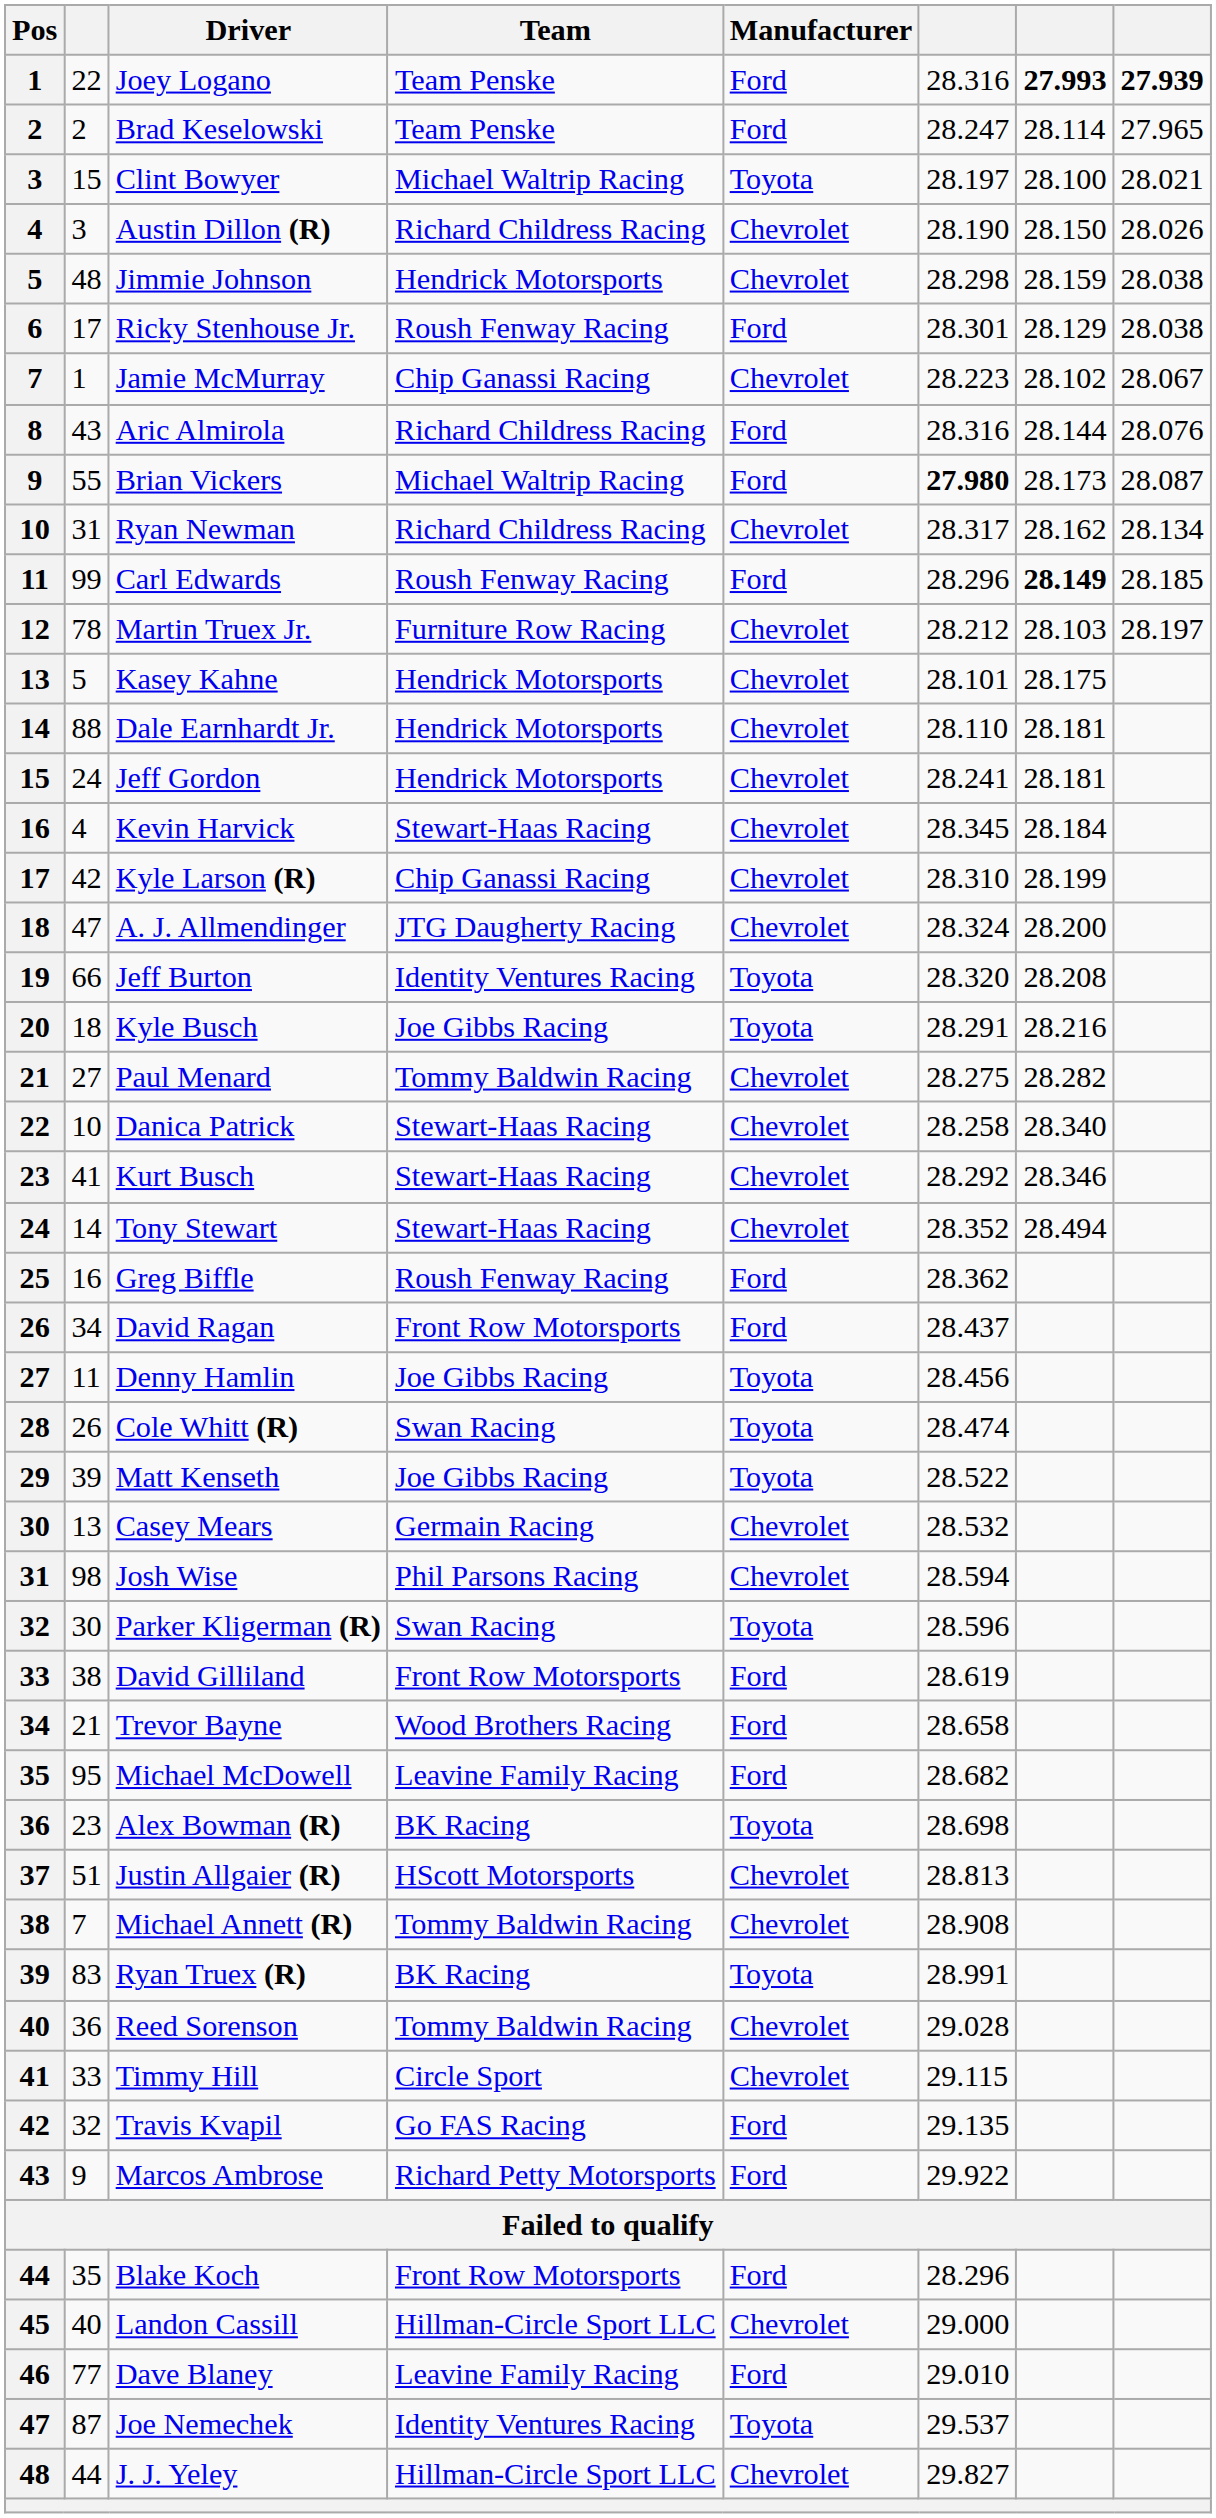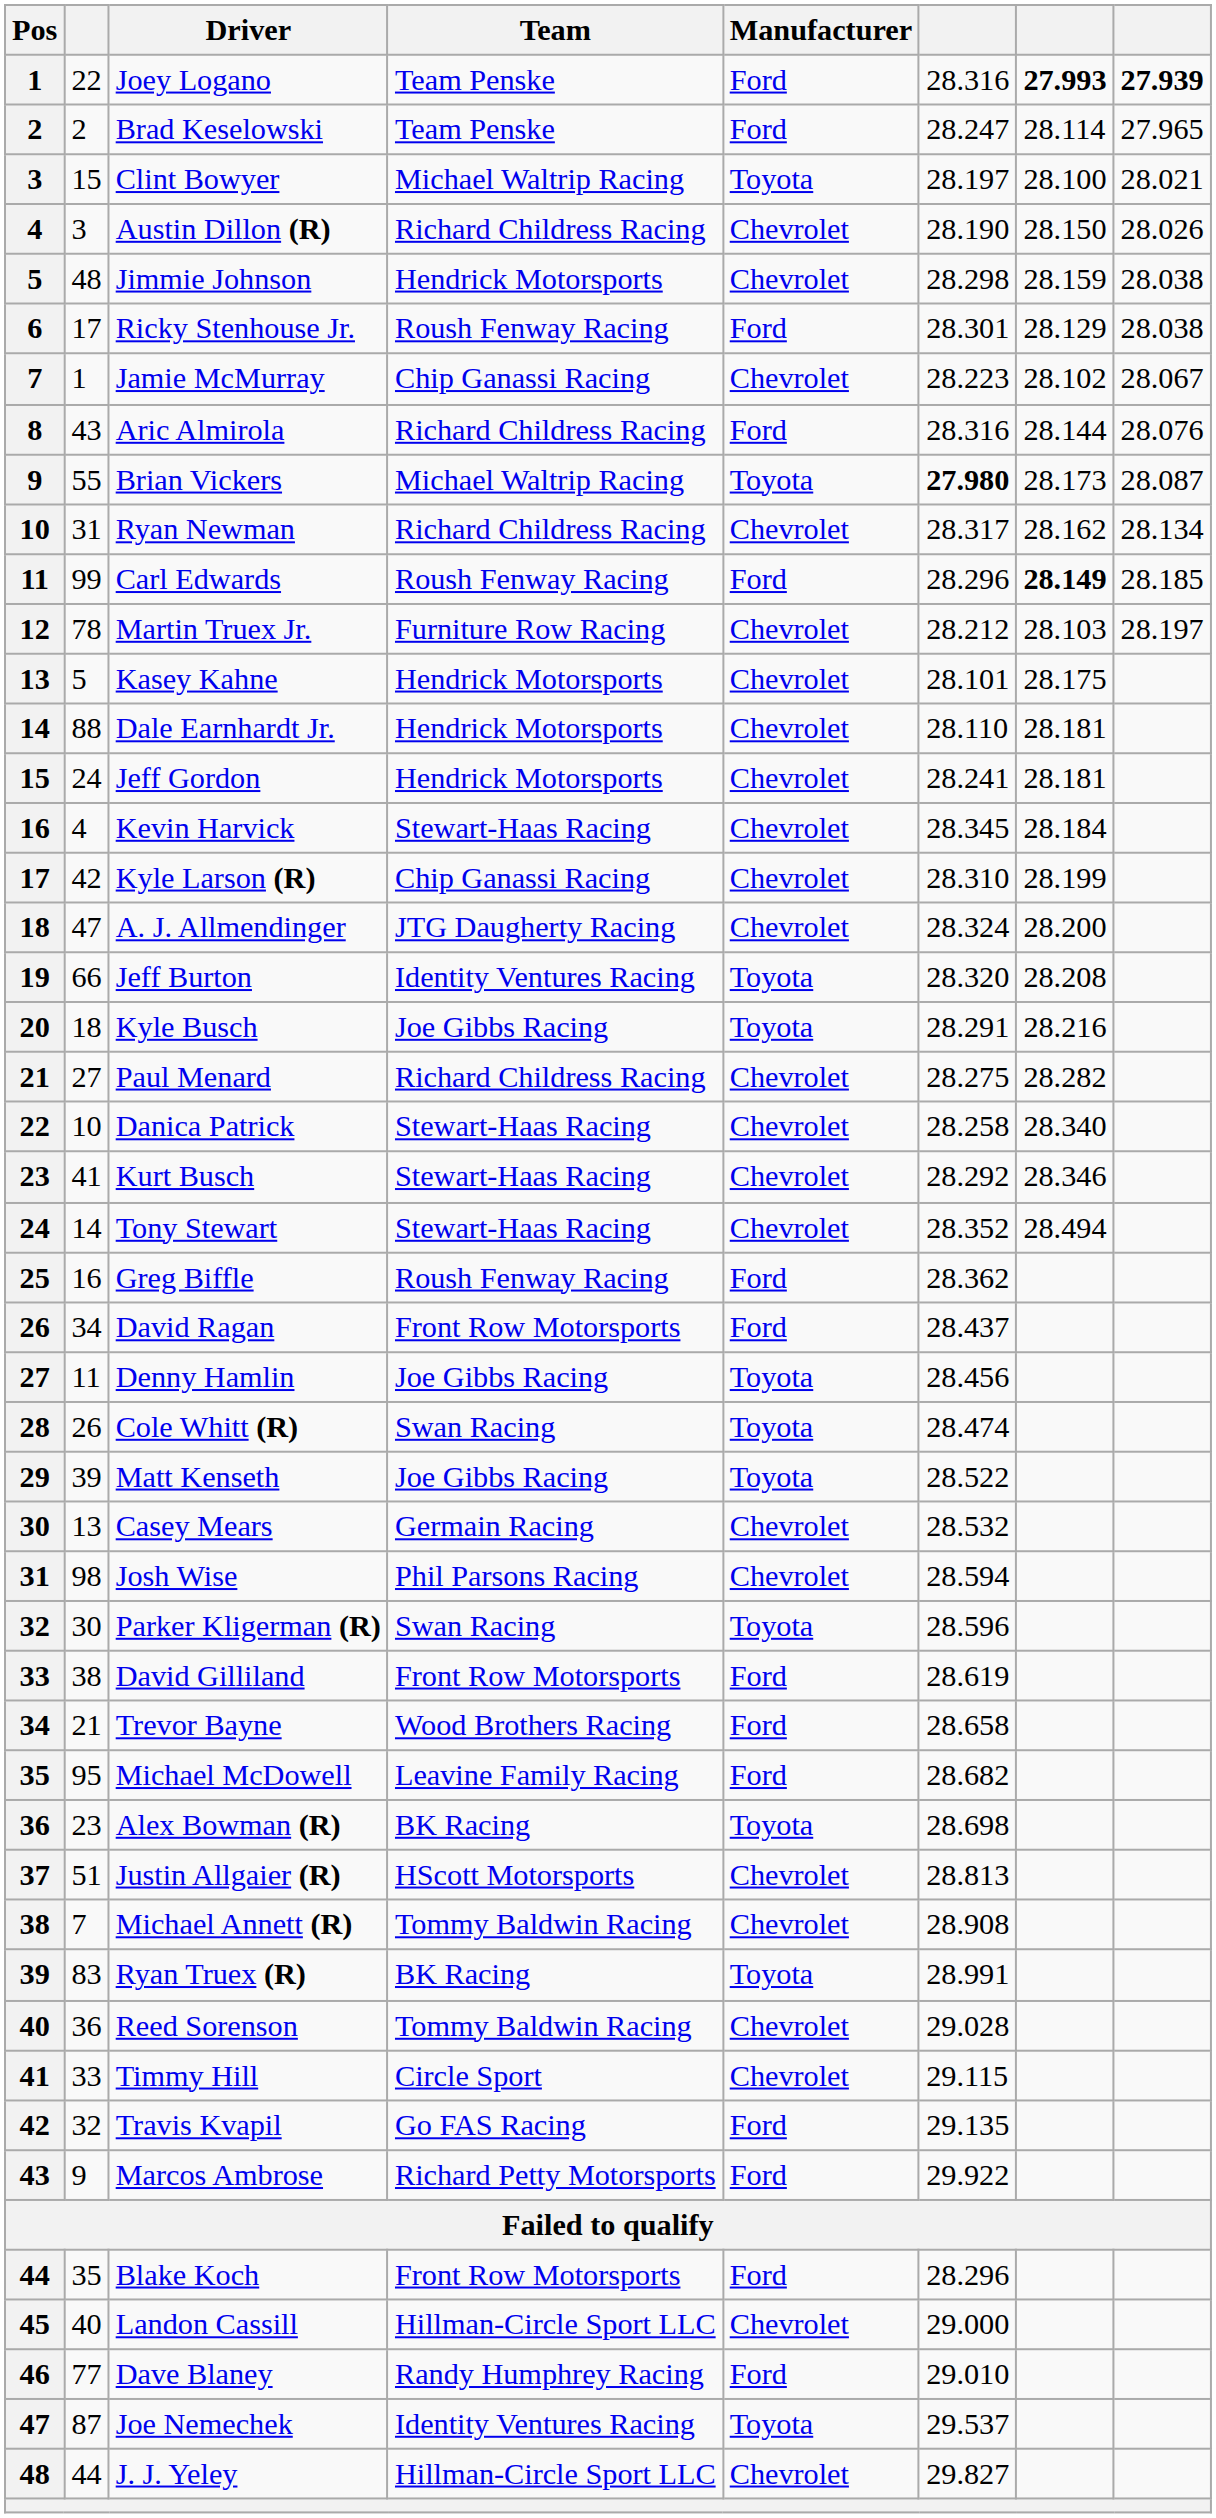 <table class="wikitable" style="font-size:95%">
 <tr>
 <th>Pos</th>
 <th></th>
 <th>Driver</th>
 <th>Team</th>
 <th>Manufacturer</th>
 <th></th>
 <th></th>
 <th></th>
 </tr>
 <tr>
 <th>1</th>
 <td>22</td>
 <td><a href='#'>Joey Logano</a></td>
 <td><a href='#'>Team Penske</a></td>
 <td><a href='#'>Ford</a></td>
 <td>28.316</td>
 <td><strong>27.993</strong></td>
 <td><strong>27.939</strong></td>
 </tr>
 <tr>
 <th>2</th>
 <td>2</td>
 <td><a href='#'>Brad Keselowski</a></td>
 <td><a href='#'>Team Penske</a></td>
 <td><a href='#'>Ford</a></td>
 <td>28.247</td>
 <td>28.114</td>
 <td>27.965</td>
 </tr>
 <tr>
 <th>3</th>
 <td>15</td>
 <td><a href='#'>Clint Bowyer</a></td>
 <td><a href='#'>Michael Waltrip Racing</a></td>
 <td><a href='#'>Toyota</a></td>
 <td>28.197</td>
 <td>28.100</td>
 <td>28.021</td>
 </tr>
 <tr>
 <th>4</th>
 <td>3</td>
 <td><a href='#'>Austin Dillon</a> <strong>(R)</strong></td>
 <td><a href='#'>Richard Childress Racing</a></td>
 <td><a href='#'>Chevrolet</a></td>
 <td>28.190</td>
 <td>28.150</td>
 <td>28.026</td>
 </tr>
 <tr>
 <th>5</th>
 <td>48</td>
 <td><a href='#'>Jimmie Johnson</a></td>
 <td><a href='#'>Hendrick Motorsports</a></td>
 <td><a href='#'>Chevrolet</a></td>
 <td>28.298</td>
 <td>28.159</td>
 <td>28.038</td>
 </tr>
 <tr>
 <th>6</th>
 <td>17</td>
 <td><a href='#'>Ricky Stenhouse Jr.</a></td>
 <td><a href='#'>Roush Fenway Racing</a></td>
 <td><a href='#'>Ford</a></td>
 <td>28.301</td>
 <td>28.129</td>
 <td>28.038</td>
 </tr>
 <tr>
 <th>7</th>
 <td>1</td>
 <td><a href='#'>Jamie McMurray</a></td>
 <td><a href='#'>Chip Ganassi Racing</a></td>
 <td><a href='#'>Chevrolet</a></td>
 <td>28.223</td>
 <td>28.102</td>
 <td>28.067</td>
 </tr>
 <tr>
 <th>8</th>
 <td>43</td>
 <td><a href='#'>Aric Almirola</a></td>
 <td><a href='#'>Richard Childress Racing</a></td>
 <td><a href='#'>Ford</a></td>
 <td>28.316</td>
 <td>28.144</td>
 <td>28.076</td>
 </tr>
 <tr>
 <th>9</th>
 <td>55</td>
 <td><a href='#'>Brian Vickers</a></td>
 <td><a href='#'>Michael Waltrip Racing</a></td>
-<td><a href='#'>Ford</a></td>
+<td><a href='#'>Toyota</a></td>
 <td><strong>27.980</strong></td>
 <td>28.173</td>
 <td>28.087</td>
 </tr>
 <tr>
 <th>10</th>
 <td>31</td>
 <td><a href='#'>Ryan Newman</a></td>
 <td><a href='#'>Richard Childress Racing</a></td>
 <td><a href='#'>Chevrolet</a></td>
 <td>28.317</td>
 <td>28.162</td>
 <td>28.134</td>
 </tr>
 <tr>
 <th>11</th>
 <td>99</td>
 <td><a href='#'>Carl Edwards</a></td>
 <td><a href='#'>Roush Fenway Racing</a></td>
 <td><a href='#'>Ford</a></td>
 <td>28.296</td>
 <td><strong>28.149</strong></td>
 <td>28.185</td>
 </tr>
 <tr>
 <th>12</th>
 <td>78</td>
 <td><a href='#'>Martin Truex Jr.</a></td>
 <td><a href='#'>Furniture Row Racing</a></td>
 <td><a href='#'>Chevrolet</a></td>
 <td>28.212</td>
 <td>28.103</td>
 <td>28.197</td>
 </tr>
 <tr>
 <th>13</th>
 <td>5</td>
 <td><a href='#'>Kasey Kahne</a></td>
 <td><a href='#'>Hendrick Motorsports</a></td>
 <td><a href='#'>Chevrolet</a></td>
 <td>28.101</td>
 <td>28.175</td>
 <td></td>
 </tr>
 <tr>
 <th>14</th>
 <td>88</td>
 <td><a href='#'>Dale Earnhardt Jr.</a></td>
 <td><a href='#'>Hendrick Motorsports</a></td>
 <td><a href='#'>Chevrolet</a></td>
 <td>28.110</td>
 <td>28.181</td>
 <td></td>
 </tr>
 <tr>
 <th>15</th>
 <td>24</td>
 <td><a href='#'>Jeff Gordon</a></td>
 <td><a href='#'>Hendrick Motorsports</a></td>
 <td><a href='#'>Chevrolet</a></td>
 <td>28.241</td>
 <td>28.181</td>
 <td></td>
 </tr>
 <tr>
 <th>16</th>
 <td>4</td>
 <td><a href='#'>Kevin Harvick</a></td>
 <td><a href='#'>Stewart-Haas Racing</a></td>
 <td><a href='#'>Chevrolet</a></td>
 <td>28.345</td>
 <td>28.184</td>
 <td></td>
 </tr>
 <tr>
 <th>17</th>
 <td>42</td>
 <td><a href='#'>Kyle Larson</a> <strong>(R)</strong></td>
 <td><a href='#'>Chip Ganassi Racing</a></td>
 <td><a href='#'>Chevrolet</a></td>
 <td>28.310</td>
 <td>28.199</td>
 <td></td>
 </tr>
 <tr>
 <th>18</th>
 <td>47</td>
 <td><a href='#'>A. J. Allmendinger</a></td>
 <td><a href='#'>JTG Daugherty Racing</a></td>
 <td><a href='#'>Chevrolet</a></td>
 <td>28.324</td>
 <td>28.200</td>
 <td></td>
 </tr>
 <tr>
 <th>19</th>
 <td>66</td>
 <td><a href='#'>Jeff Burton</a></td>
 <td><a href='#'>Identity Ventures Racing</a></td>
 <td><a href='#'>Toyota</a></td>
 <td>28.320</td>
 <td>28.208</td>
 <td></td>
 </tr>
 <tr>
 <th>20</th>
 <td>18</td>
 <td><a href='#'>Kyle Busch</a></td>
 <td><a href='#'>Joe Gibbs Racing</a></td>
 <td><a href='#'>Toyota</a></td>
 <td>28.291</td>
 <td>28.216</td>
 <td></td>
 </tr>
 <tr>
 <th>21</th>
 <td>27</td>
 <td><a href='#'>Paul Menard</a></td>
-<td><a href='#'>Tommy Baldwin Racing</a></td>
+<td><a href='#'>Richard Childress Racing</a></td>
 <td><a href='#'>Chevrolet</a></td>
 <td>28.275</td>
 <td>28.282</td>
 <td></td>
 </tr>
 <tr>
 <th>22</th>
 <td>10</td>
 <td><a href='#'>Danica Patrick</a></td>
 <td><a href='#'>Stewart-Haas Racing</a></td>
 <td><a href='#'>Chevrolet</a></td>
 <td>28.258</td>
 <td>28.340</td>
 <td></td>
 </tr>
 <tr>
 <th>23</th>
 <td>41</td>
 <td><a href='#'>Kurt Busch</a></td>
 <td><a href='#'>Stewart-Haas Racing</a></td>
 <td><a href='#'>Chevrolet</a></td>
 <td>28.292</td>
 <td>28.346</td>
 <td></td>
 </tr>
 <tr>
 <th>24</th>
 <td>14</td>
 <td><a href='#'>Tony Stewart</a></td>
 <td><a href='#'>Stewart-Haas Racing</a></td>
 <td><a href='#'>Chevrolet</a></td>
 <td>28.352</td>
 <td>28.494</td>
 <td></td>
 </tr>
 <tr>
 <th>25</th>
 <td>16</td>
 <td><a href='#'>Greg Biffle</a></td>
 <td><a href='#'>Roush Fenway Racing</a></td>
 <td><a href='#'>Ford</a></td>
 <td>28.362</td>
 <td></td>
 <td></td>
 </tr>
 <tr>
 <th>26</th>
 <td>34</td>
 <td><a href='#'>David Ragan</a></td>
 <td><a href='#'>Front Row Motorsports</a></td>
 <td><a href='#'>Ford</a></td>
 <td>28.437</td>
 <td></td>
 <td></td>
 </tr>
 <tr>
 <th>27</th>
 <td>11</td>
 <td><a href='#'>Denny Hamlin</a></td>
 <td><a href='#'>Joe Gibbs Racing</a></td>
 <td><a href='#'>Toyota</a></td>
 <td>28.456</td>
 <td></td>
 <td></td>
 </tr>
 <tr>
 <th>28</th>
 <td>26</td>
 <td><a href='#'>Cole Whitt</a> <strong> (R)</strong></td>
 <td><a href='#'>Swan Racing</a></td>
 <td><a href='#'>Toyota</a></td>
 <td>28.474</td>
 <td></td>
 <td></td>
 </tr>
 <tr>
 <th>29</th>
 <td>39</td>
 <td><a href='#'>Matt Kenseth</a></td>
 <td><a href='#'>Joe Gibbs Racing</a></td>
 <td><a href='#'>Toyota</a></td>
 <td>28.522</td>
 <td></td>
 <td></td>
 </tr>
 <tr>
 <th>30</th>
 <td>13</td>
 <td><a href='#'>Casey Mears</a></td>
 <td><a href='#'>Germain Racing</a></td>
 <td><a href='#'>Chevrolet</a></td>
 <td>28.532</td>
 <td></td>
 <td></td>
 </tr>
 <tr>
 <th>31</th>
 <td>98</td>
 <td><a href='#'>Josh Wise</a></td>
 <td><a href='#'>Phil Parsons Racing</a></td>
 <td><a href='#'>Chevrolet</a></td>
 <td>28.594</td>
 <td></td>
 <td></td>
 </tr>
 <tr>
 <th>32</th>
 <td>30</td>
 <td><a href='#'>Parker Kligerman</a> <strong>(R)</strong></td>
 <td><a href='#'>Swan Racing</a></td>
 <td><a href='#'>Toyota</a></td>
 <td>28.596</td>
 <td></td>
 <td></td>
 </tr>
 <tr>
 <th>33</th>
 <td>38</td>
 <td><a href='#'>David Gilliland</a></td>
 <td><a href='#'>Front Row Motorsports</a></td>
 <td><a href='#'>Ford</a></td>
 <td>28.619</td>
 <td></td>
 <td></td>
 </tr>
 <tr>
 <th>34</th>
 <td>21</td>
 <td><a href='#'>Trevor Bayne</a></td>
 <td><a href='#'>Wood Brothers Racing</a></td>
 <td><a href='#'>Ford</a></td>
 <td>28.658</td>
 <td></td>
 <td></td>
 </tr>
 <tr>
 <th>35</th>
 <td>95</td>
 <td><a href='#'>Michael McDowell</a></td>
 <td><a href='#'>Leavine Family Racing</a></td>
 <td><a href='#'>Ford</a></td>
 <td>28.682</td>
 <td></td>
 <td></td>
 </tr>
 <tr>
 <th>36</th>
 <td>23</td>
 <td><a href='#'>Alex Bowman</a> <strong>(R)</strong></td>
 <td><a href='#'>BK Racing</a></td>
 <td><a href='#'>Toyota</a></td>
 <td>28.698</td>
 <td></td>
 <td></td>
 </tr>
 <tr>
 <th>37</th>
 <td>51</td>
 <td><a href='#'>Justin Allgaier</a> <strong>(R)</strong></td>
 <td><a href='#'>HScott Motorsports</a></td>
 <td><a href='#'>Chevrolet</a></td>
 <td>28.813</td>
 <td></td>
 <td></td>
 </tr>
 <tr>
 <th>38</th>
 <td>7</td>
 <td><a href='#'>Michael Annett</a> <strong>(R)</strong></td>
 <td><a href='#'>Tommy Baldwin Racing</a></td>
 <td><a href='#'>Chevrolet</a></td>
 <td>28.908</td>
 <td></td>
 <td></td>
 </tr>
 <tr>
 <th>39</th>
 <td>83</td>
 <td><a href='#'>Ryan Truex</a> <strong>(R)</strong></td>
 <td><a href='#'>BK Racing</a></td>
 <td><a href='#'>Toyota</a></td>
 <td>28.991</td>
 <td></td>
 <td></td>
 </tr>
 <tr>
 <th>40</th>
 <td>36</td>
 <td><a href='#'>Reed Sorenson</a></td>
 <td><a href='#'>Tommy Baldwin Racing</a></td>
 <td><a href='#'>Chevrolet</a></td>
 <td>29.028</td>
 <td></td>
 <td></td>
 </tr>
 <tr>
 <th>41</th>
 <td>33</td>
 <td><a href='#'>Timmy Hill</a></td>
 <td><a href='#'>Circle Sport</a></td>
 <td><a href='#'>Chevrolet</a></td>
 <td>29.115</td>
 <td></td>
 <td></td>
 </tr>
 <tr>
 <th>42</th>
 <td>32</td>
 <td><a href='#'>Travis Kvapil</a></td>
 <td><a href='#'>Go FAS Racing</a></td>
 <td><a href='#'>Ford</a></td>
 <td>29.135</td>
 <td></td>
 <td></td>
 </tr>
 <tr>
 <th>43</th>
 <td>9</td>
 <td><a href='#'>Marcos Ambrose</a></td>
 <td><a href='#'>Richard Petty Motorsports</a></td>
 <td><a href='#'>Ford</a></td>
 <td>29.922</td>
 <td></td>
 <td></td>
 </tr>
 <tr>
 <th colspan="8">Failed to qualify</th>
 </tr>
 <tr>
 <th>44</th>
 <td>35</td>
 <td><a href='#'>Blake Koch</a></td>
 <td><a href='#'>Front Row Motorsports</a></td>
 <td><a href='#'>Ford</a></td>
 <td>28.296</td>
 <td></td>
 <td></td>
 </tr>
 <tr>
 <th>45</th>
 <td>40</td>
 <td><a href='#'>Landon Cassill</a></td>
 <td><a href='#'>Hillman-Circle Sport LLC</a></td>
 <td><a href='#'>Chevrolet</a></td>
 <td>29.000</td>
 <td></td>
 <td></td>
 </tr>
 <tr>
 <th>46</th>
 <td>77</td>
 <td><a href='#'>Dave Blaney</a></td>
-<td><a href='#'>Leavine Family Racing</a></td>
+<td><a href='#'>Randy Humphrey Racing</a></td>
 <td><a href='#'>Ford</a></td>
 <td>29.010</td>
 <td></td>
 <td></td>
 </tr>
 <tr>
 <th>47</th>
 <td>87</td>
 <td><a href='#'>Joe Nemechek</a></td>
 <td><a href='#'>Identity Ventures Racing</a></td>
 <td><a href='#'>Toyota</a></td>
 <td>29.537</td>
 <td></td>
 <td></td>
 </tr>
 <tr>
 <th>48</th>
 <td>44</td>
 <td><a href='#'>J. J. Yeley</a></td>
 <td><a href='#'>Hillman-Circle Sport LLC</a></td>
 <td><a href='#'>Chevrolet</a></td>
 <td>29.827</td>
 <td></td>
 <td></td>
 </tr>
 <tr>
 <th colspan="8"></th>
 </tr>
 </table>
